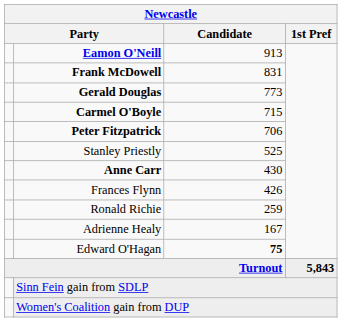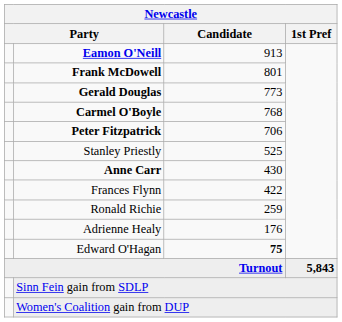 <table class="wikitable">
 <tr>
 <th colspan="4" align="center"><a href='#'>Newcastle</a></th>
 </tr>
 <tr>
 <th colspan="2" align="center" width=200>Party</th>
 <th width=150>Candidate</th>
 <th width=60>1st Pref</th>
 </tr>
 <tr>
 <td></td>
 <td align="right"><strong><a href='#'>Eamon O'Neill</a></strong></td>
 <td align="right">913</td>
 </tr>
 <tr>
 <td></td>
 <td align="right"><strong>Frank McDowell</strong></td>
-<td align="right">831</td>
+<td align="right">801</td>
 </tr>
 <tr>
 <td></td>
 <td align="right"><strong>Gerald Douglas</strong></td>
 <td align="right">773</td>
 </tr>
 <tr>
 <td></td>
 <td align="right"><strong>Carmel O'Boyle</strong></td>
-<td align="right">715</td>
+<td align="right">768</td>
 </tr>
 <tr>
 <td></td>
 <td align="right"><strong>Peter Fitzpatrick</strong></td>
 <td align="right">706</td>
 </tr>
 <tr>
 <td></td>
 <td align="right">Stanley Priestly</td>
 <td align="right">525</td>
 </tr>
 <tr>
 <td></td>
 <td align="right"><strong>Anne Carr</strong></td>
 <td align="right">430</td>
 </tr>
 <tr>
 <td></td>
 <td align="right">Frances Flynn</td>
-<td align="right">426</td>
+<td align="right">422</td>
 </tr>
 <tr>
 <td></td>
 <td align="right">Ronald Richie</td>
 <td align="right">259</td>
 </tr>
 <tr>
 <td></td>
 <td align="right">Adrienne Healy</td>
-<td align="right">167</td>
+<td align="right">176</td>
 </tr>
 <tr>
 <td></td>
 <td align="right">Edward O'Hagan</td>
 <td align="right"><strong>75</strong></td>
 </tr>
 <tr bgcolor="EEEEEE">
 <td colspan=3 align="right"><strong><a href='#'>Turnout</a></strong></td>
 <td align="right"><strong>5,843</strong></td>
 </tr>
 <tr>
 <td bgcolor=></td>
 <td colspan=3 bgcolor="EEEEEE"><a href='#'>Sinn Fein</a> gain from <a href='#'>SDLP</a></td>
 </tr>
 <tr>
 <td bgcolor=></td>
 <td colspan=3 bgcolor="EEEEEE"><a href='#'>Women's Coalition</a> gain from <a href='#'>DUP</a></td>
 </tr>
 </table>
